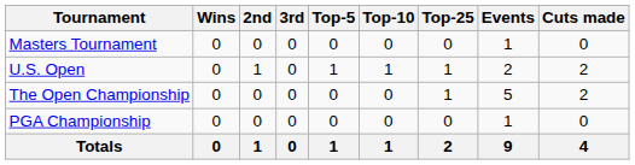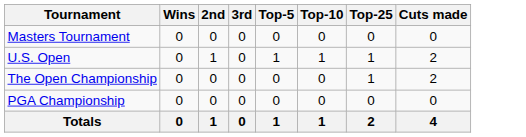 <table class=wikitable style=text-align:center>
 <tr>
 <th>Tournament</th>
 <th>Wins</th>
 <th>2nd</th>
 <th>3rd</th>
 <th>Top-5</th>
 <th>Top-10</th>
 <th>Top-25</th>
-<th>Events</th>
 <th>Cuts made</th>
 </tr>
 <tr>
 <td align=left><a href='#'>Masters Tournament</a></td>
 <td>0</td>
 <td>0</td>
 <td>0</td>
 <td>0</td>
 <td>0</td>
 <td>0</td>
-<td>1</td>
 <td>0</td>
 </tr>
 <tr>
 <td align=left><a href='#'>U.S. Open</a></td>
 <td>0</td>
 <td>1</td>
 <td>0</td>
 <td>1</td>
 <td>1</td>
 <td>1</td>
 <td>2</td>
-<td>2</td>
 </tr>
 <tr>
 <td align=left><a href='#'>The Open Championship</a></td>
 <td>0</td>
 <td>0</td>
 <td>0</td>
 <td>0</td>
 <td>0</td>
 <td>1</td>
-<td>5</td>
 <td>2</td>
 </tr>
 <tr>
 <td align=left><a href='#'>PGA Championship</a></td>
 <td>0</td>
 <td>0</td>
 <td>0</td>
 <td>0</td>
 <td>0</td>
 <td>0</td>
-<td>1</td>
 <td>0</td>
 </tr>
 <tr>
 <th>Totals</th>
 <th>0</th>
 <th>1</th>
 <th>0</th>
 <th>1</th>
 <th>1</th>
 <th>2</th>
-<th>9</th>
 <th>4</th>
 </tr>
 </table>
